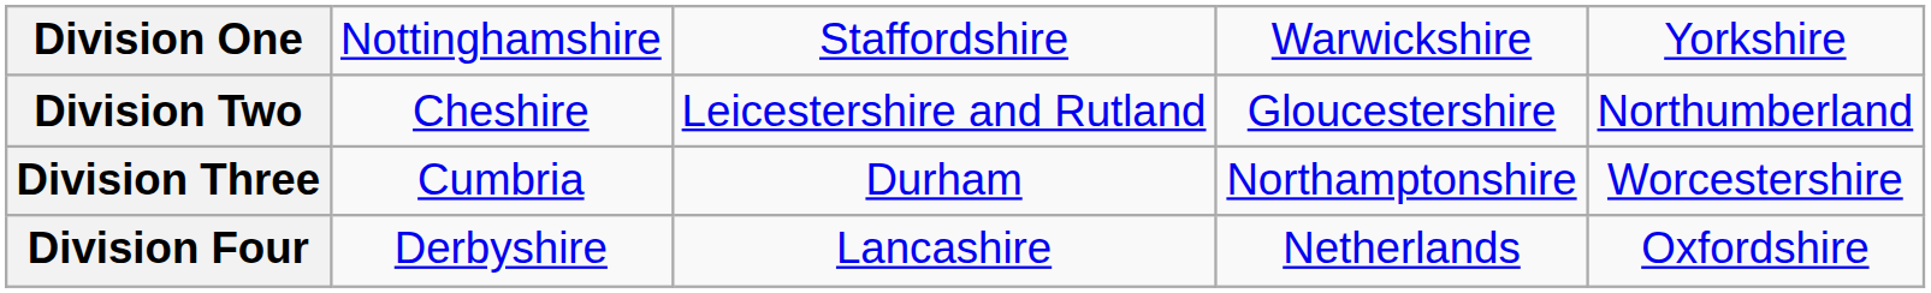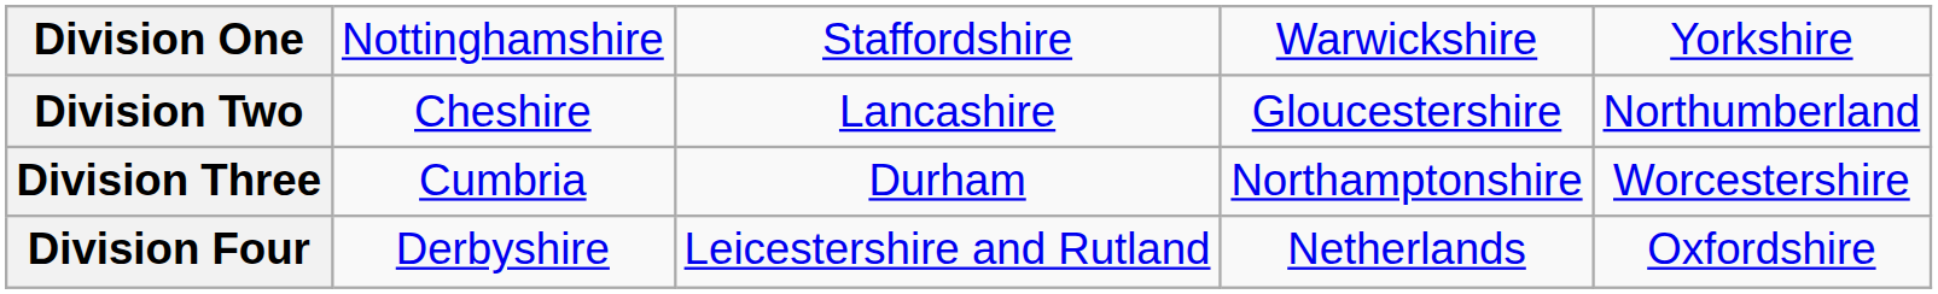 <table class="wikitable" style="text-align: center" style="font-size: 95%; border: 1px #aaaaaa solid; border-collapse: collapse; clear:center;">
 <tr>
 <th>Division One</th>
 <td><a href='#'>Nottinghamshire</a></td>
 <td><a href='#'>Staffordshire</a></td>
 <td><a href='#'>Warwickshire</a></td>
 <td><a href='#'>Yorkshire</a></td>
 </tr>
 <tr>
 <th>Division Two</th>
 <td><a href='#'>Cheshire</a></td>
-<td><a href='#'>Leicestershire and Rutland</a></td>
+<td><a href='#'>Lancashire</a></td>
 <td><a href='#'>Gloucestershire</a></td>
 <td><a href='#'>Northumberland</a></td>
 </tr>
 <tr>
 <th>Division Three</th>
 <td><a href='#'>Cumbria</a></td>
 <td><a href='#'>Durham</a></td>
 <td><a href='#'>Northamptonshire</a></td>
 <td><a href='#'>Worcestershire</a></td>
 </tr>
 <tr>
 <th>Division Four</th>
 <td><a href='#'>Derbyshire</a></td>
-<td><a href='#'>Lancashire</a></td>
+<td><a href='#'>Leicestershire and Rutland</a></td>
 <td><a href='#'>Netherlands</a></td>
 <td><a href='#'>Oxfordshire</a></td>
 </tr>
 </table>
